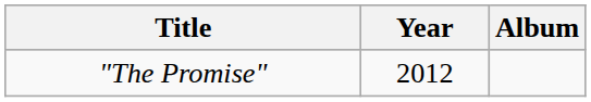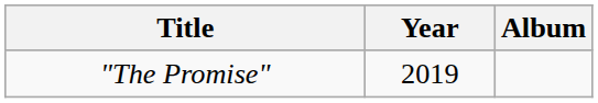 <table class="wikitable plainrowheaders" style="text-align:center;" border="1">
 <tr>
 <th scope="col" style="width:12em;">Title</th>
 <th scope="col" style="width:4em;">Year</th>
 <th scope="col" tyle="width:14em;">Album</th>
 </tr>
 <tr>
 <td scope="row"><em>"The Promise"</em></td>
-<td>2012</td>
+<td>2019</td>
 <td></td>
 </tr>
 </table>
